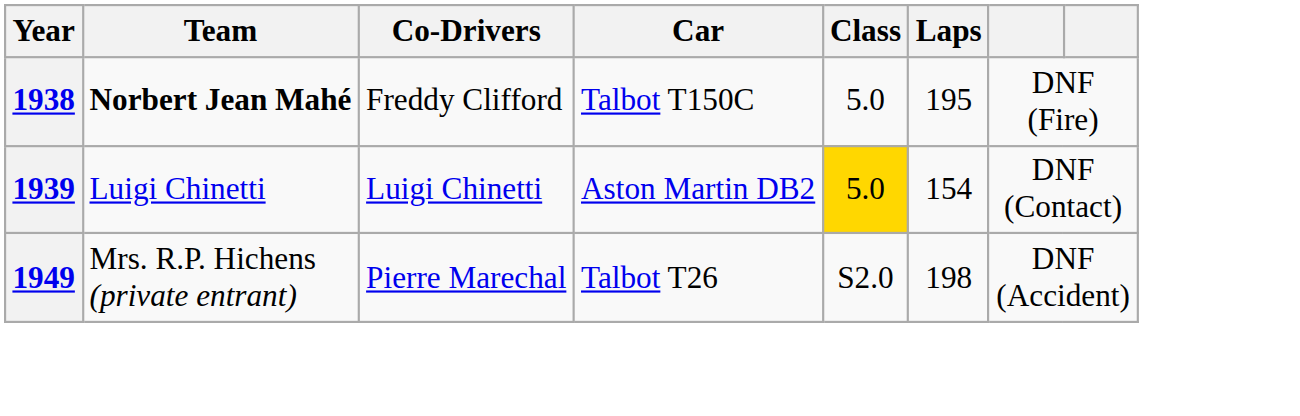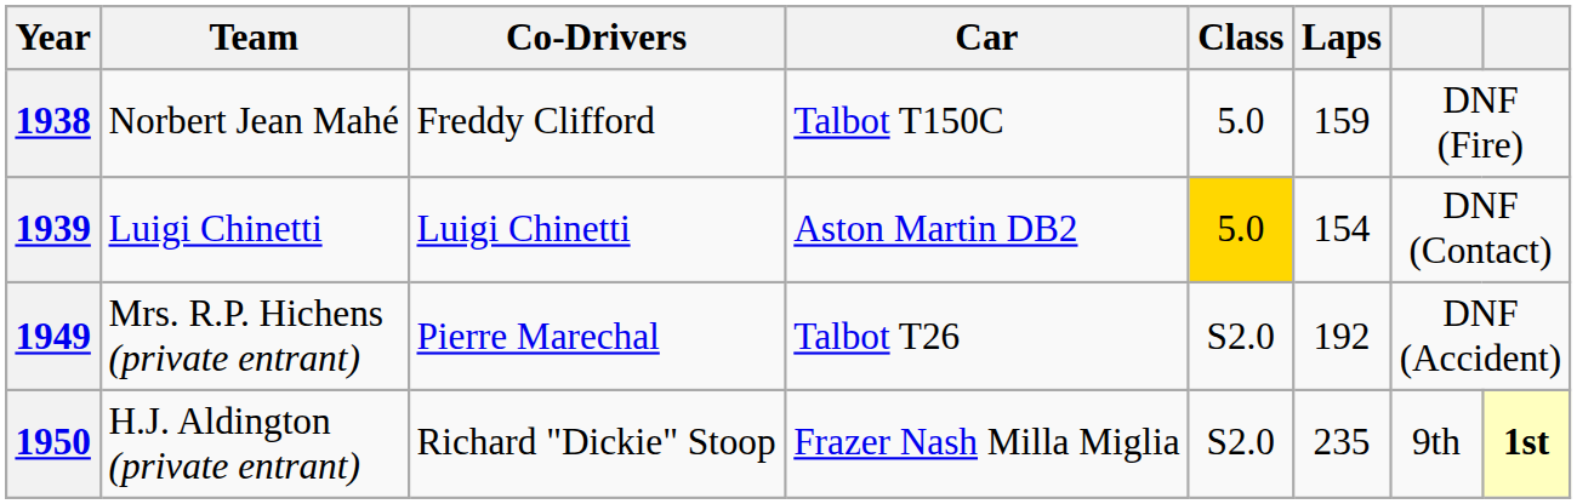 <table class="wikitable" style="text-align:center; font-size:90%">
 <tr>
 <th>Year</th>
 <th>Team</th>
 <th>Co-Drivers</th>
 <th>Car</th>
 <th>Class</th>
 <th>Laps</th>
 <th></th>
 <th></th>
 </tr>
 <tr>
 <th><a href='#'>1938</a></th>
-<td align=left><strong> Norbert Jean Mahé</strong></td>
+<td align=left> Norbert Jean Mahé</td>
 <td align=left> Freddy Clifford</td>
 <td align=left><a href='#'>Talbot</a> T150C</td>
 <td>5.0</td>
-<td>195</td>
+<td>159</td>
 <td colspan=2>DNF<br>(Fire)</td>
 </tr>
 <tr>
 <th><a href='#'>1939</a></th>
 <td align=left> <a href='#'>Luigi Chinetti</a></td>
 <td align=left> <a href='#'>Luigi Chinetti</a></td>
 <td align=left><a href='#'>Aston Martin DB2</a></td>
 <td style="background: gold;">5.0</td>
 <td>154</td>
 <td colspan=2>DNF<br>(Contact)</td>
 </tr>
 <tr>
 <th><a href='#'>1949</a></th>
 <td align=left> Mrs. R.P. Hichens<br><em>(private entrant)</em></td>
 <td align=left> <a href='#'>Pierre Marechal</a></td>
 <td align=left><a href='#'>Talbot</a> T26</td>
 <td>S2.0</td>
-<td>198</td>
+<td>192</td>
 <td colspan=2>DNF<br>(Accident)</td>
 </tr>
+<tr>
+<th><a href='#'>1950</a></th>
+<td align=left> H.J. Aldington<br><em>(private entrant)</em></td>
+<td align=left> Richard "Dickie" Stoop</td>
+<td align=left><a href='#'>Frazer Nash</a> Milla Miglia</td>
+<td>S2.0</td>
+<td>235</td>
+<td>9th</td>
+<td style="background:#ffffbf;"><strong>1st</strong></td>
+</tr>
 </table>
